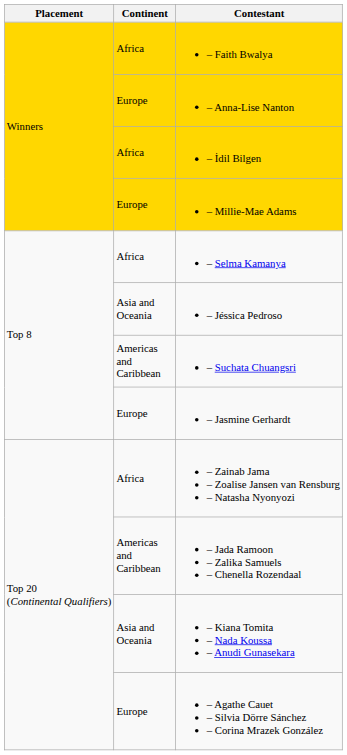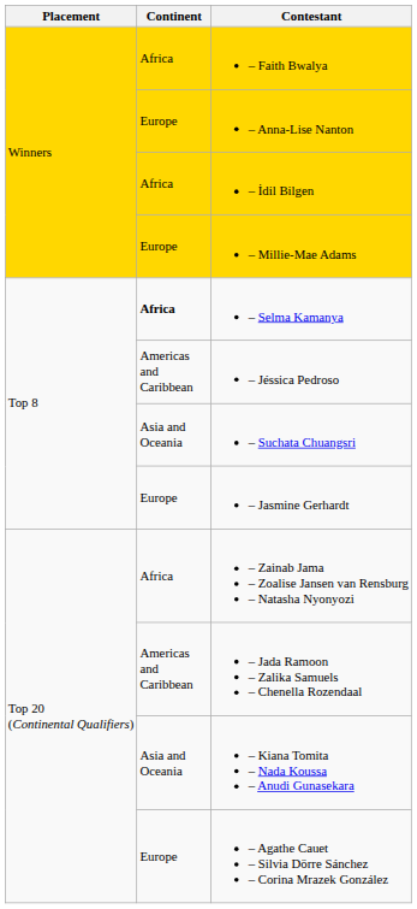 <table class="wikitable sortable" style="font-size:95%;">
 <tr>
 <th>Placement</th>
 <th style="width:80px;">Continent</th>
 <th>Contestant</th>
 </tr>
 <tr style="background:gold;">
 <td rowspan=4>Winners</td>
 <td>Africa</td>
 <td><br><ul><li> – Faith Bwalya</li></ul></td>
 </tr>
 <tr style="background:gold;">
 <td style="vertical-align:middle;">Europe</td>
 <td><br><ul><li> – Anna-Lise Nanton</li></ul></td>
 </tr>
 <tr style="background:gold;">
 <td style="vertical-align:middle;">Africa</td>
 <td><br><ul><li> – İdil Bilgen</li></ul></td>
 </tr>
 <tr style="background:gold;">
 <td>Europe</td>
 <td><br><ul><li> – Millie-Mae Adams</li></ul></td>
 </tr>
 <tr>
 <td rowspan="4">Top 8</td>
-<td style="vertical-align:middle;">Africa</td>
+<td style="vertical-align:middle;"><strong>Africa</strong></td>
 <td><br><ul><li> – <a href='#'>Selma Kamanya</a></li></ul></td>
 </tr>
 <tr>
-<td style="vertical-align:middle;">Asia and Oceania</td>
+<td style="vertical-align:middle;">Americas and Caribbean</td>
 <td><br><ul><li> – Jéssica Pedroso</li></ul></td>
 </tr>
 <tr>
-<td style="vertical-align:middle;">Americas and Caribbean</td>
+<td style="vertical-align:middle;">Asia and Oceania</td>
 <td><br><ul><li> – <a href='#'>Suchata Chuangsri</a></li></ul></td>
 </tr>
 <tr>
 <td style="vertical-align:middle;">Europe</td>
 <td><br><ul><li> – Jasmine Gerhardt</li></ul></td>
 </tr>
 <tr>
 <td rowspan="4">Top 20<br>(<em>Continental Qualifiers</em>)</td>
 <td style="vertical-align:middle;">Africa</td>
 <td><br><ul><li> – Zainab Jama</li><li> – Zoalise Jansen van Rensburg</li><li> – Natasha Nyonyozi</li></ul></td>
 </tr>
 <tr>
 <td style="vertical-align:middle;">Americas and Caribbean</td>
 <td><br><ul><li> – Jada Ramoon</li><li> – Zalika Samuels</li><li> – Chenella Rozendaal</li></ul></td>
 </tr>
 <tr>
 <td style="vertical-align:middle;">Asia and Oceania</td>
 <td><br><ul><li> – Kiana Tomita</li><li> – <a href='#'>Nada Koussa</a></li><li> – <a href='#'>Anudi Gunasekara</a></li></ul></td>
 </tr>
 <tr>
 <td style="vertical-align:middle;">Europe</td>
 <td><br><ul><li> – Agathe Cauet</li><li> – Silvia Dörre Sánchez</li><li> – Corina Mrazek González</li></ul></td>
 </tr>
 </table>
